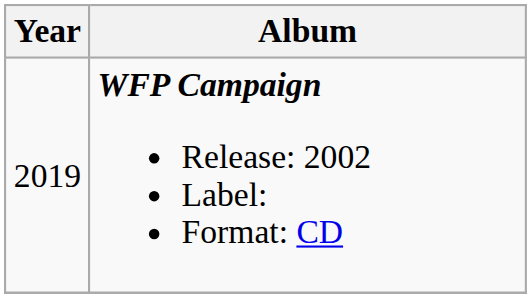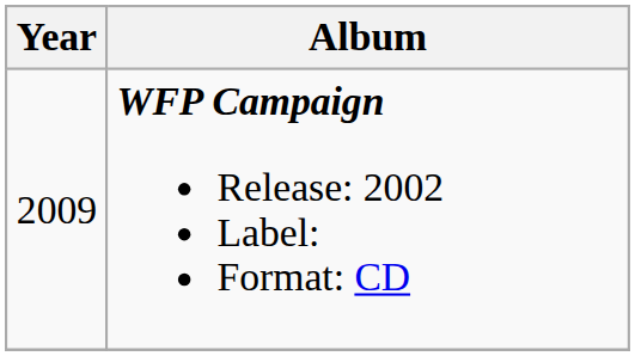 <table class="wikitable">
 <tr>
 <th width="33">Year</th>
 <th width="200">Album</th>
 </tr>
 <tr>
-<td align="center">2019</td>
+<td align="center">2009</td>
 <td><strong><em>WFP Campaign</em></strong><br><ul><li>Release: 2002</li><li>Label:</li><li>Format: <a href='#'>CD</a></li></ul></td>
 </tr>
 <tr>
 </tr>
 </table>
